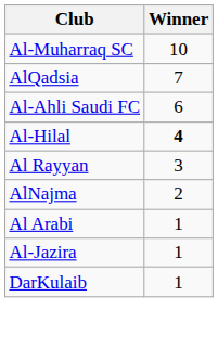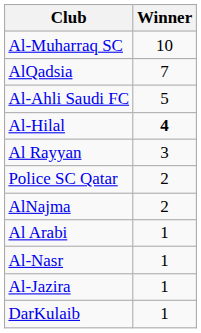 <table class=wikitable>
 <tr>
 <th>Club</th>
 <th>Winner</th>
 </tr>
 <tr>
 <td> <a href='#'>Al-Muharraq SC</a></td>
 <td align="center">10</td>
 </tr>
 <tr>
 <td> <a href='#'>AlQadsia</a></td>
 <td align="center">7</td>
 </tr>
 <tr>
 <td> <a href='#'>Al-Ahli Saudi FC</a></td>
-<td align="center">6</td>
+<td align="center">5</td>
 </tr>
 <tr>
 <td> <a href='#'>Al-Hilal</a></td>
 <td align="center"><strong>4</strong></td>
 </tr>
 <tr>
 <td> <a href='#'>Al Rayyan</a></td>
 <td align="center">3</td>
 </tr>
 <tr>
+<td> <a href='#'>Police SC Qatar</a></td>
+<td align="center">2</td>
+</tr>
+<tr>
 <td> <a href='#'>AlNajma</a></td>
 <td align="center">2</td>
 </tr>
 <tr>
 <td> <a href='#'>Al Arabi</a></td>
+<td align="center">1</td>
+</tr>
+<tr>
+<td> <a href='#'>Al-Nasr</a></td>
 <td align="center">1</td>
 </tr>
 <tr>
 <td> <a href='#'>Al-Jazira</a></td>
 <td align="center">1</td>
 </tr>
 <tr>
 <td> <a href='#'>DarKulaib</a></td>
 <td align="center">1</td>
 </tr>
 </table>
